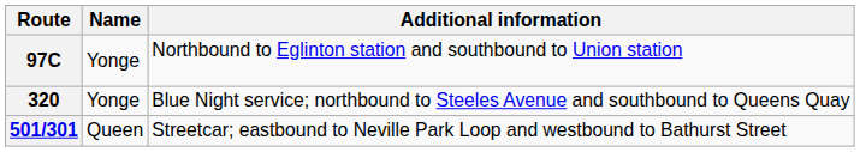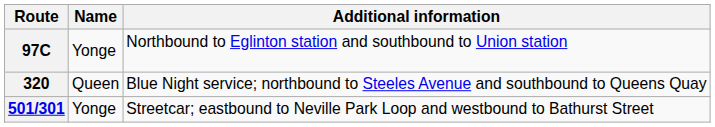 <table class="wikitable">
 <tr>
 <th>Route</th>
 <th>Name</th>
 <th>Additional information</th>
 </tr>
 <tr>
 <th>97C</th>
 <td>Yonge</td>
 <td>Northbound to <a href='#'>Eglinton station</a> and southbound to <a href='#'>Union station</a><br><br></td>
 </tr>
 <tr>
 <th>320</th>
-<td>Yonge</td>
+<td>Queen</td>
 <td>Blue Night service; northbound to <a href='#'>Steeles Avenue</a> and southbound to Queens Quay</td>
 </tr>
 <tr>
 <th><a href='#'>501/301</a></th>
-<td>Queen</td>
+<td>Yonge</td>
 <td>Streetcar; eastbound to Neville Park Loop and westbound to Bathurst Street</td>
 </tr>
 </table>
